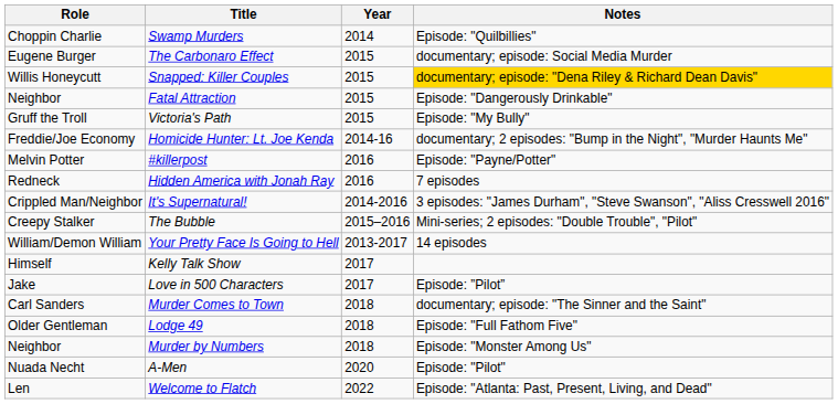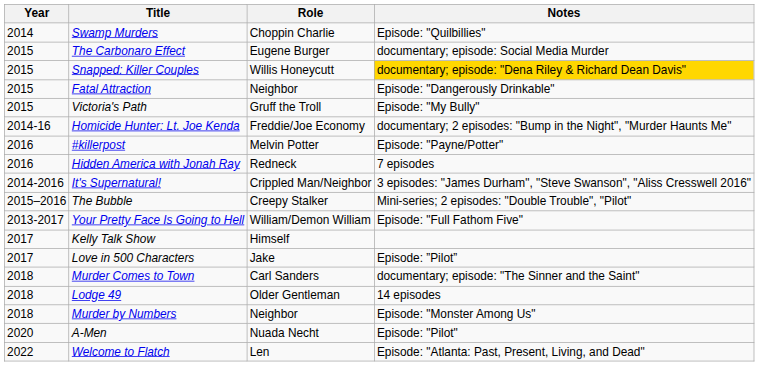 <table class="wikitable sortable">
 <tr>
+<th>Year</th>
+<th>Title</th>
 <th>Role</th>
-<th>Title</th>
-<th>Year</th>
 <th class="unsortable">Notes</th>
 </tr>
 <tr>
+<td>2014</td>
+<td><em><a href='#'>Swamp Murders</a></em></td>
 <td>Choppin Charlie</td>
-<td><em><a href='#'>Swamp Murders</a></em></td>
-<td>2014</td>
 <td>Episode: "Quilbillies"</td>
 </tr>
 <tr>
+<td>2015</td>
+<td><em><a href='#'>The Carbonaro Effect</a></em></td>
 <td>Eugene Burger</td>
-<td><em><a href='#'>The Carbonaro Effect</a></em></td>
-<td>2015</td>
 <td>documentary; episode: Social Media Murder</td>
 </tr>
 <tr>
+<td>2015</td>
+<td><em><a href='#'>Snapped: Killer Couples</a></em></td>
 <td>Willis Honeycutt</td>
-<td><em><a href='#'>Snapped: Killer Couples</a></em></td>
-<td>2015</td>
 <td style="background: gold;">documentary; episode: "Dena Riley & Richard Dean Davis"</td>
 </tr>
 <tr>
+<td>2015</td>
+<td><em><a href='#'>Fatal Attraction</a></em></td>
 <td>Neighbor</td>
-<td><em><a href='#'>Fatal Attraction</a></em></td>
-<td>2015</td>
 <td>Episode: "Dangerously Drinkable"</td>
 </tr>
 <tr>
+<td>2015</td>
+<td><em>Victoria's Path</em></td>
 <td>Gruff the Troll</td>
-<td><em>Victoria's Path</em></td>
-<td>2015</td>
 <td>Episode: "My Bully"</td>
 </tr>
 <tr>
+<td>2014-16</td>
+<td><em><a href='#'>Homicide Hunter: Lt. Joe Kenda</a></em></td>
 <td>Freddie/Joe Economy</td>
-<td><em><a href='#'>Homicide Hunter: Lt. Joe Kenda</a></em></td>
-<td>2014-16</td>
 <td>documentary; 2 episodes: "Bump in the Night", "Murder Haunts Me"</td>
 </tr>
 <tr>
+<td>2016</td>
+<td><em><a href='#'>#killerpost</a></em></td>
 <td>Melvin Potter</td>
-<td><em><a href='#'>#killerpost</a></em></td>
-<td>2016</td>
 <td>Episode: "Payne/Potter"</td>
 </tr>
 <tr>
+<td>2016</td>
+<td><em><a href='#'>Hidden America with Jonah Ray</a></em></td>
 <td>Redneck</td>
-<td><em><a href='#'>Hidden America with Jonah Ray</a></em></td>
-<td>2016</td>
 <td>7 episodes</td>
 </tr>
 <tr>
+<td>2014-2016</td>
+<td><em><a href='#'>It's Supernatural!</a></em></td>
 <td>Crippled Man/Neighbor</td>
-<td><em><a href='#'>It's Supernatural!</a></em></td>
-<td>2014-2016</td>
 <td>3 episodes: "James Durham", "Steve Swanson", "Aliss Cresswell 2016"</td>
 </tr>
 <tr>
+<td>2015–2016</td>
+<td><em>The Bubble</em></td>
 <td>Creepy Stalker</td>
-<td><em>The Bubble</em></td>
-<td>2015–2016</td>
 <td>Mini-series; 2 episodes: "Double Trouble", "Pilot"</td>
 </tr>
 <tr>
+<td>2013-2017</td>
+<td><em><a href='#'>Your Pretty Face Is Going to Hell</a></em></td>
 <td>William/Demon William</td>
-<td><em><a href='#'>Your Pretty Face Is Going to Hell</a></em></td>
-<td>2013-2017</td>
+<td>Episode: "Full Fathom Five"</td>
+</tr>
+<tr>
+<td>2017</td>
+<td><em>Kelly Talk Show</em></td>
+<td>Himself</td>
+<td></td>
+</tr>
+<tr>
+<td>2017</td>
+<td><em>Love in 500 Characters</em></td>
+<td>Jake</td>
+<td>Episode: ”Pilot”</td>
+</tr>
+<tr>
+<td>2018</td>
+<td><em><a href='#'>Murder Comes to Town</a></em></td>
+<td>Carl Sanders</td>
+<td>documentary; episode: "The Sinner and the Saint"</td>
+</tr>
+<tr>
+<td>2018</td>
+<td><em><a href='#'>Lodge 49</a></em></td>
+<td>Older Gentleman</td>
 <td>14 episodes</td>
 </tr>
 <tr>
-<td>Himself</td>
-<td><em>Kelly Talk Show</em></td>
-<td>2017</td>
-<td></td>
-</tr>
-<tr>
-<td>Jake</td>
-<td><em>Love in 500 Characters</em></td>
-<td>2017</td>
-<td>Episode: ”Pilot”</td>
-</tr>
-<tr>
-<td>Carl Sanders</td>
-<td><em><a href='#'>Murder Comes to Town</a></em></td>
 <td>2018</td>
-<td>documentary; episode: "The Sinner and the Saint"</td>
-</tr>
-<tr>
-<td>Older Gentleman</td>
-<td><em><a href='#'>Lodge 49</a></em></td>
-<td>2018</td>
-<td>Episode: "Full Fathom Five"</td>
-</tr>
-<tr>
+<td><em><a href='#'>Murder by Numbers</a></em></td>
 <td>Neighbor</td>
-<td><em><a href='#'>Murder by Numbers</a></em></td>
-<td>2018</td>
 <td>Episode: "Monster Among Us"</td>
 </tr>
 <tr>
+<td>2020</td>
+<td><em>A-Men</em></td>
 <td>Nuada Necht</td>
-<td><em>A-Men</em></td>
-<td>2020</td>
 <td>Episode: "Pilot"</td>
 </tr>
 <tr>
+<td>2022</td>
+<td><em><a href='#'>Welcome to Flatch</a></em></td>
 <td>Len</td>
-<td><em><a href='#'>Welcome to Flatch</a></em></td>
-<td>2022</td>
 <td>Episode: "Atlanta: Past, Present, Living, and Dead"</td>
 </tr>
 </table>
